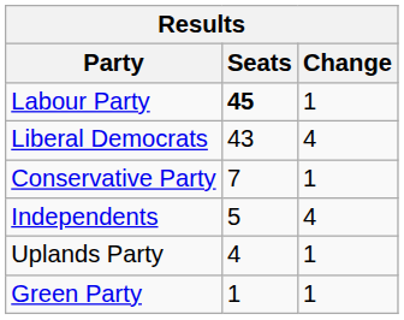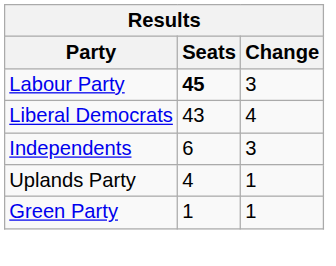 <table class="wikitable">
 <tr>
 <th colspan="3">Results</th>
 </tr>
 <tr>
 <th>Party</th>
 <th>Seats</th>
 <th>Change</th>
 </tr>
 <tr>
 <td><a href='#'>Labour Party</a></td>
 <td><strong>45</strong></td>
-<td> 1</td>
+<td> 3</td>
 </tr>
 <tr>
 <td><a href='#'>Liberal Democrats</a></td>
 <td>43</td>
 <td> 4</td>
 </tr>
 <tr>
-<td><a href='#'>Conservative Party</a></td>
-<td>7</td>
-<td> 1</td>
-</tr>
-<tr>
 <td><a href='#'>Independents</a></td>
-<td>5</td>
-<td> 4</td>
+<td>6</td>
+<td> 3</td>
 </tr>
 <tr>
 <td>Uplands Party</td>
 <td>4</td>
 <td> 1</td>
 </tr>
 <tr>
 <td><a href='#'>Green Party</a></td>
 <td>1</td>
 <td> 1</td>
 </tr>
 </table>
